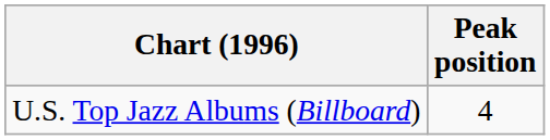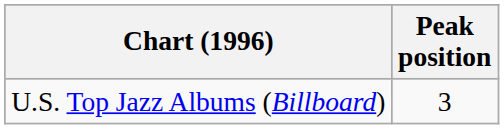 <table class="wikitable">
 <tr>
 <th>Chart (1996)</th>
 <th>Peak<br>position</th>
 </tr>
 <tr>
 <td>U.S. <a href='#'>Top Jazz Albums</a> (<em><a href='#'>Billboard</a></em>)</td>
-<td align="center">4</td>
+<td align="center">3</td>
 </tr>
 </table>
